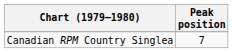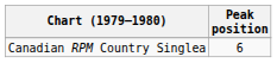 <table class="wikitable sortable">
 <tr>
 <th align="left">Chart (1979–1980)</th>
 <th align="center">Peak<br>position</th>
 </tr>
 <tr>
 </tr>
 <tr>
 <td align="left">Canadian <em>RPM</em> Country Singlea</td>
-<td align="center">7</td>
+<td align="center">6</td>
 </tr>
 </table>
